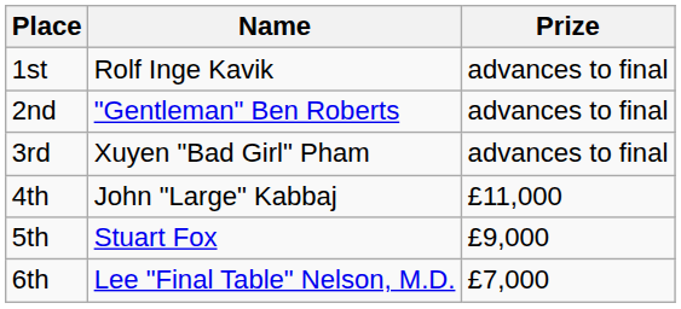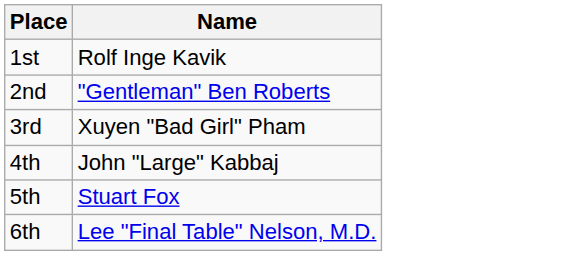 <table class="wikitable">
 <tr>
 <th bgcolor="#FFEBAD">Place</th>
 <th bgcolor="#FFEBAD">Name</th>
-<th bgcolor="#FFEBAD">Prize</th>
 </tr>
 <tr>
 <td>1st</td>
 <td> Rolf Inge Kavik</td>
-<td>advances to final</td>
 </tr>
 <tr>
 <td>2nd</td>
 <td> <a href='#'>"Gentleman" Ben Roberts</a></td>
-<td>advances to final</td>
 </tr>
 <tr>
 <td>3rd</td>
 <td> Xuyen "Bad Girl" Pham</td>
-<td>advances to final</td>
 </tr>
 <tr>
 <td>4th</td>
 <td> John "Large" Kabbaj</td>
-<td>£11,000</td>
 </tr>
 <tr>
 <td>5th</td>
 <td> <a href='#'>Stuart Fox</a></td>
-<td>£9,000</td>
 </tr>
 <tr>
 <td>6th</td>
 <td> <a href='#'>Lee "Final Table" Nelson, M.D.</a></td>
-<td>£7,000</td>
 </tr>
 </table>
